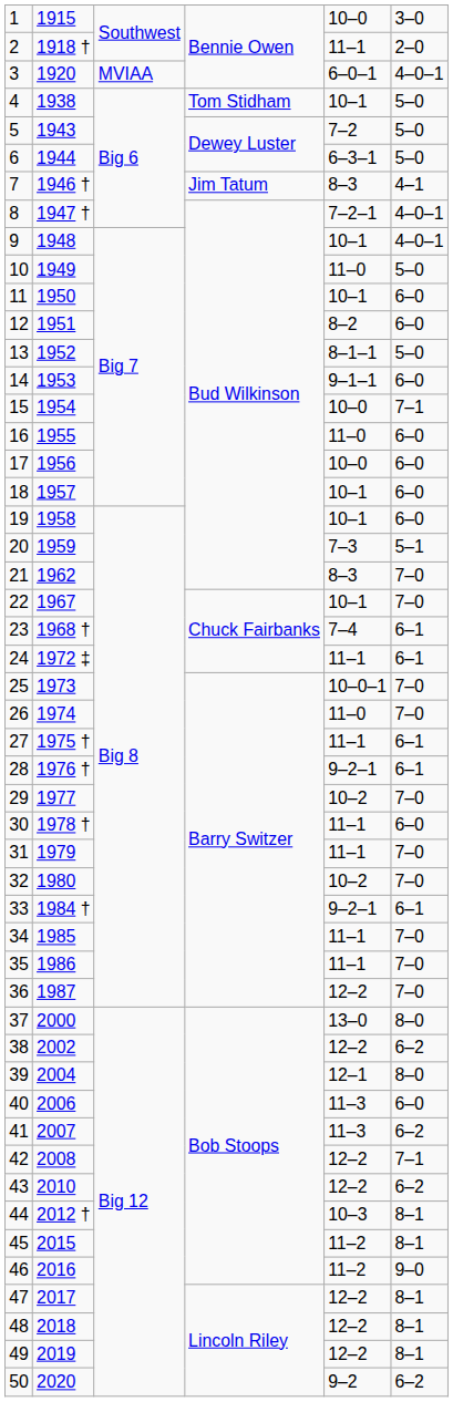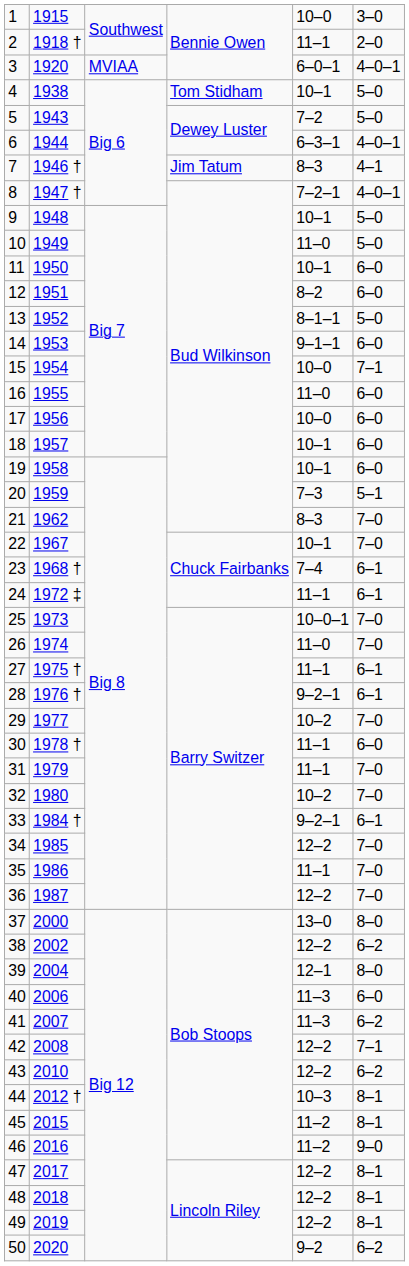 <table class="wikitable">
 <tr>
 </tr>
 <tr>
 <td>1</td>
 <td><a href='#'>1915</a></td>
 <td rowspan="2"><a href='#'>Southwest</a></td>
 <td rowspan="3"><a href='#'>Bennie Owen</a></td>
 <td>10–0</td>
 <td>3–0</td>
 </tr>
 <tr>
 <td>2</td>
 <td><a href='#'>1918</a> †</td>
 <td>11–1</td>
 <td>2–0</td>
 </tr>
 <tr>
 <td>3</td>
 <td><a href='#'>1920</a></td>
 <td><a href='#'>MVIAA</a></td>
 <td>6–0–1</td>
 <td>4–0–1</td>
 </tr>
 <tr>
 <td>4</td>
 <td><a href='#'>1938</a></td>
 <td rowspan="5"><a href='#'>Big 6</a></td>
 <td><a href='#'>Tom Stidham</a></td>
 <td>10–1</td>
 <td>5–0</td>
 </tr>
 <tr>
 <td>5</td>
 <td><a href='#'>1943</a></td>
 <td rowspan="2"><a href='#'>Dewey Luster</a></td>
 <td>7–2</td>
 <td>5–0</td>
 </tr>
 <tr>
 <td>6</td>
 <td><a href='#'>1944</a></td>
 <td>6–3–1</td>
-<td>5–0</td>
+<td>4–0–1</td>
 </tr>
 <tr>
 <td>7</td>
 <td><a href='#'>1946</a> †</td>
 <td><a href='#'>Jim Tatum</a></td>
 <td>8–3</td>
 <td>4–1</td>
 </tr>
 <tr>
 <td>8</td>
 <td><a href='#'>1947</a> †</td>
 <td rowspan="14"><a href='#'>Bud Wilkinson</a></td>
 <td>7–2–1</td>
 <td>4–0–1</td>
 </tr>
 <tr>
 <td>9</td>
 <td><a href='#'>1948</a></td>
 <td rowspan="10"><a href='#'>Big 7</a></td>
 <td>10–1</td>
-<td>4–0–1</td>
+<td>5–0</td>
 </tr>
 <tr>
 <td>10</td>
 <td><a href='#'>1949</a></td>
 <td>11–0</td>
 <td>5–0</td>
 </tr>
 <tr>
 <td>11</td>
 <td><a href='#'>1950</a></td>
 <td>10–1</td>
 <td>6–0</td>
 </tr>
 <tr>
 <td>12</td>
 <td><a href='#'>1951</a></td>
 <td>8–2</td>
 <td>6–0</td>
 </tr>
 <tr>
 <td>13</td>
 <td><a href='#'>1952</a></td>
 <td>8–1–1</td>
 <td>5–0</td>
 </tr>
 <tr>
 <td>14</td>
 <td><a href='#'>1953</a></td>
 <td>9–1–1</td>
 <td>6–0</td>
 </tr>
 <tr>
 <td>15</td>
 <td><a href='#'>1954</a></td>
 <td>10–0</td>
 <td>7–1</td>
 </tr>
 <tr>
 <td>16</td>
 <td><a href='#'>1955</a></td>
 <td>11–0</td>
 <td>6–0</td>
 </tr>
 <tr>
 <td>17</td>
 <td><a href='#'>1956</a></td>
 <td>10–0</td>
 <td>6–0</td>
 </tr>
 <tr>
 <td>18</td>
 <td><a href='#'>1957</a></td>
 <td>10–1</td>
 <td>6–0</td>
 </tr>
 <tr>
 <td>19</td>
 <td><a href='#'>1958</a></td>
 <td rowspan="18"><a href='#'>Big 8</a></td>
 <td>10–1</td>
 <td>6–0</td>
 </tr>
 <tr>
 <td>20</td>
 <td><a href='#'>1959</a></td>
 <td>7–3</td>
 <td>5–1</td>
 </tr>
 <tr>
 <td>21</td>
 <td><a href='#'>1962</a></td>
 <td>8–3</td>
 <td>7–0</td>
 </tr>
 <tr>
 <td>22</td>
 <td><a href='#'>1967</a></td>
 <td rowspan="3"><a href='#'>Chuck Fairbanks</a></td>
 <td>10–1</td>
 <td>7–0</td>
 </tr>
 <tr>
 <td>23</td>
 <td><a href='#'>1968</a> †</td>
 <td>7–4</td>
 <td>6–1</td>
 </tr>
 <tr>
 <td>24</td>
 <td><a href='#'>1972</a> ‡</td>
 <td>11–1</td>
 <td>6–1</td>
 </tr>
 <tr>
 <td>25</td>
 <td><a href='#'>1973</a></td>
 <td rowspan="12"><a href='#'>Barry Switzer</a></td>
 <td>10–0–1</td>
 <td>7–0</td>
 </tr>
 <tr>
 <td>26</td>
 <td><a href='#'>1974</a></td>
 <td>11–0</td>
 <td>7–0</td>
 </tr>
 <tr>
 <td>27</td>
 <td><a href='#'>1975</a> †</td>
 <td>11–1</td>
 <td>6–1</td>
 </tr>
 <tr>
 <td>28</td>
 <td><a href='#'>1976</a> †</td>
 <td>9–2–1</td>
 <td>6–1</td>
 </tr>
 <tr>
 <td>29</td>
 <td><a href='#'>1977</a></td>
 <td>10–2</td>
 <td>7–0</td>
 </tr>
 <tr>
 <td>30</td>
 <td><a href='#'>1978</a> †</td>
 <td>11–1</td>
 <td>6–0</td>
 </tr>
 <tr>
 <td>31</td>
 <td><a href='#'>1979</a></td>
 <td>11–1</td>
 <td>7–0</td>
 </tr>
 <tr>
 <td>32</td>
 <td><a href='#'>1980</a></td>
 <td>10–2</td>
 <td>7–0</td>
 </tr>
 <tr>
 <td>33</td>
 <td><a href='#'>1984</a> †</td>
 <td>9–2–1</td>
 <td>6–1</td>
 </tr>
 <tr>
 <td>34</td>
 <td><a href='#'>1985</a></td>
-<td>11–1</td>
+<td>12–2</td>
 <td>7–0</td>
 </tr>
 <tr>
 <td>35</td>
 <td><a href='#'>1986</a></td>
 <td>11–1</td>
 <td>7–0</td>
 </tr>
 <tr>
 <td>36</td>
 <td><a href='#'>1987</a></td>
 <td>12–2</td>
 <td>7–0</td>
 </tr>
 <tr>
 <td>37</td>
 <td><a href='#'>2000</a></td>
 <td rowspan="14"><a href='#'>Big 12</a></td>
 <td rowspan="10"><a href='#'>Bob Stoops</a></td>
 <td>13–0</td>
 <td>8–0</td>
 </tr>
 <tr>
 <td>38</td>
 <td><a href='#'>2002</a></td>
 <td>12–2</td>
 <td>6–2</td>
 </tr>
 <tr>
 <td>39</td>
 <td><a href='#'>2004</a></td>
 <td>12–1</td>
 <td>8–0</td>
 </tr>
 <tr>
 <td>40</td>
 <td><a href='#'>2006</a></td>
 <td>11–3</td>
 <td>6–0</td>
 </tr>
 <tr>
 <td>41</td>
 <td><a href='#'>2007</a></td>
 <td>11–3</td>
 <td>6–2</td>
 </tr>
 <tr>
 <td>42</td>
 <td><a href='#'>2008</a></td>
 <td>12–2</td>
 <td>7–1</td>
 </tr>
 <tr>
 <td>43</td>
 <td><a href='#'>2010</a></td>
 <td>12–2</td>
 <td>6–2</td>
 </tr>
 <tr>
 <td>44</td>
 <td><a href='#'>2012</a> †</td>
 <td>10–3</td>
 <td>8–1</td>
 </tr>
 <tr>
 <td>45</td>
 <td><a href='#'>2015</a></td>
 <td>11–2</td>
 <td>8–1</td>
 </tr>
 <tr>
 <td>46</td>
 <td><a href='#'>2016</a></td>
 <td>11–2</td>
 <td>9–0</td>
 </tr>
 <tr>
 <td>47</td>
 <td><a href='#'>2017</a></td>
 <td rowspan="4"><a href='#'>Lincoln Riley</a></td>
 <td>12–2</td>
 <td>8–1</td>
 </tr>
 <tr>
 <td>48</td>
 <td><a href='#'>2018</a></td>
 <td>12–2</td>
 <td>8–1</td>
 </tr>
 <tr>
 <td>49</td>
 <td><a href='#'>2019</a></td>
 <td>12–2</td>
 <td>8–1</td>
 </tr>
 <tr>
 <td>50</td>
 <td><a href='#'>2020</a></td>
 <td>9–2</td>
 <td>6–2</td>
 </tr>
 </table>
